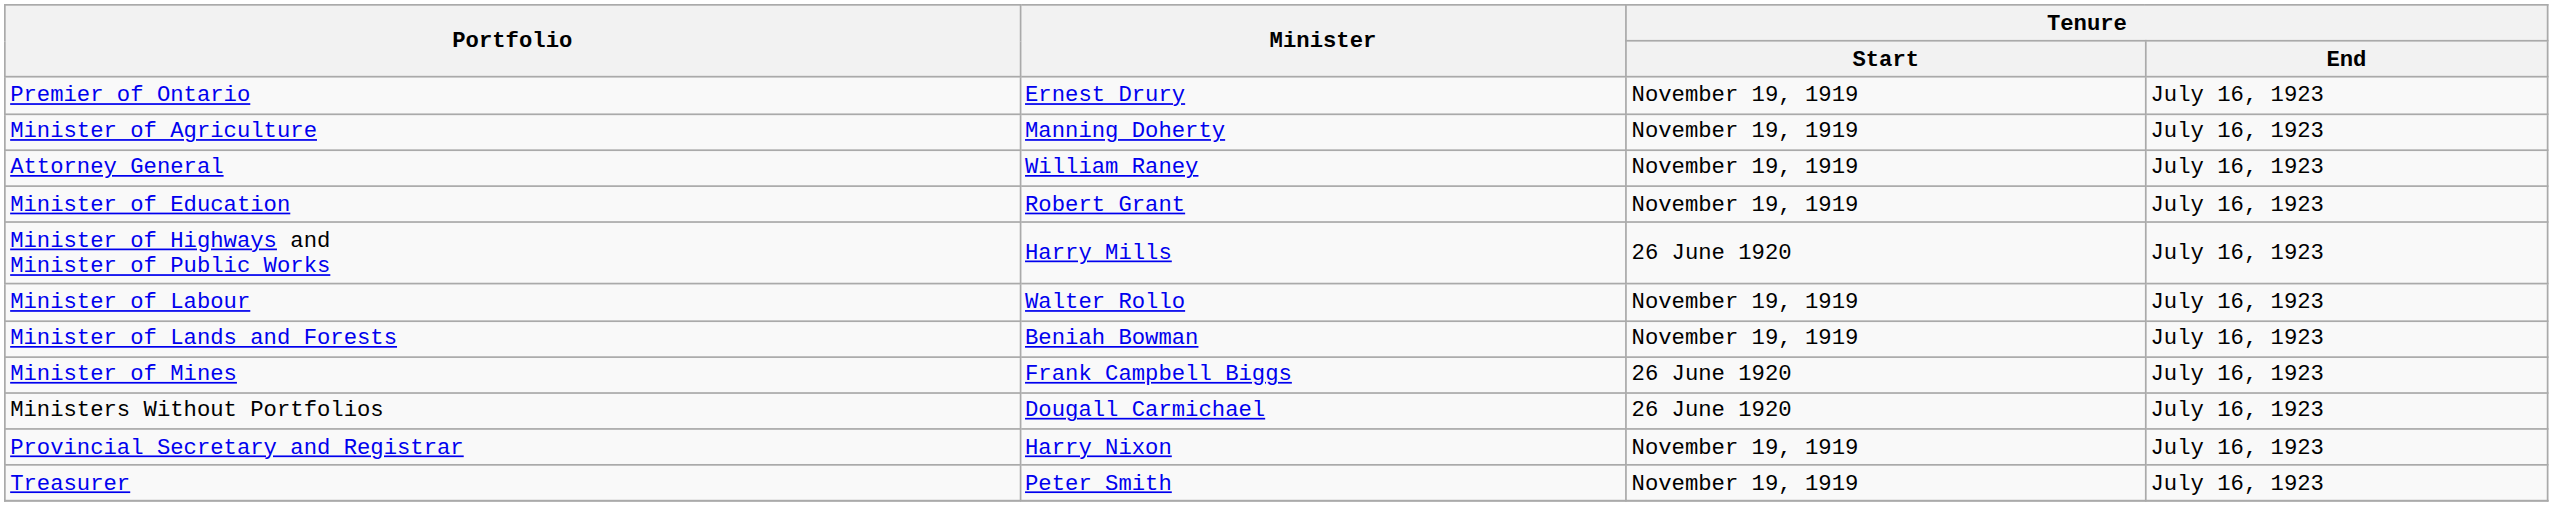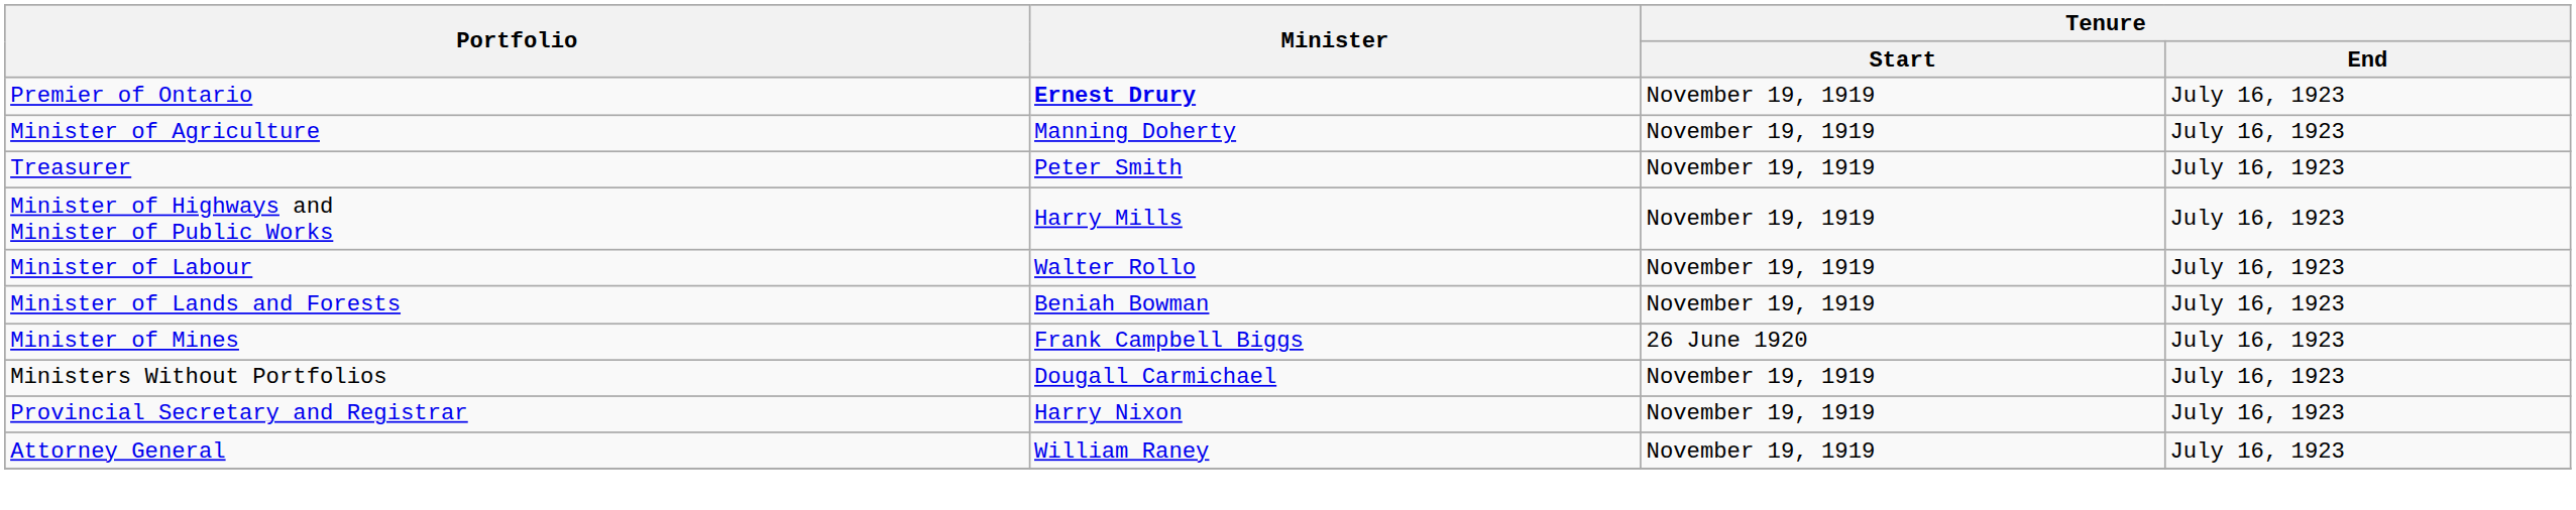 <table class="wikitable" style="width: 75%">
 <tr>
 <th rowspan="2">Portfolio</th>
 <th rowspan="2">Minister</th>
 <th colspan="2">Tenure</th>
 </tr>
 <tr>
 <th>Start</th>
 <th>End</th>
 </tr>
 <tr>
 <td><a href='#'>Premier of Ontario</a></td>
-<td><a href='#'>Ernest Drury</a></td>
+<td><strong><a href='#'>Ernest Drury</a></strong></td>
 <td>November 19, 1919</td>
 <td>July 16, 1923</td>
 </tr>
 <tr>
 <td><a href='#'>Minister of Agriculture</a></td>
 <td><a href='#'>Manning Doherty</a></td>
 <td>November 19, 1919</td>
 <td>July 16, 1923</td>
 </tr>
 <tr>
-<td><a href='#'>Attorney General</a></td>
-<td><a href='#'>William Raney</a></td>
-<td>November 19, 1919</td>
-<td>July 16, 1923</td>
-</tr>
-<tr>
-<td><a href='#'>Minister of Education</a></td>
-<td><a href='#'>Robert Grant</a></td>
+<td><a href='#'>Treasurer</a></td>
+<td><a href='#'>Peter Smith</a></td>
 <td>November 19, 1919</td>
 <td>July 16, 1923</td>
 </tr>
 <tr>
 <td><a href='#'>Minister of Highways</a> and <br> <a href='#'>Minister of Public Works</a></td>
 <td><a href='#'>Harry Mills</a></td>
-<td>26 June 1920</td>
+<td>November 19, 1919</td>
 <td>July 16, 1923</td>
 </tr>
 <tr>
 <td><a href='#'>Minister of Labour</a></td>
 <td><a href='#'>Walter Rollo</a></td>
 <td>November 19, 1919</td>
 <td>July 16, 1923</td>
 </tr>
 <tr>
 <td><a href='#'>Minister of Lands and Forests</a></td>
 <td><a href='#'>Beniah Bowman</a></td>
 <td>November 19, 1919</td>
 <td>July 16, 1923</td>
 </tr>
 <tr>
 <td><a href='#'>Minister of Mines</a></td>
 <td><a href='#'>Frank Campbell Biggs</a></td>
 <td>26 June 1920</td>
 <td>July 16, 1923</td>
 </tr>
 <tr>
 <td>Ministers Without Portfolios</td>
 <td><a href='#'>Dougall Carmichael</a></td>
-<td>26 June 1920</td>
+<td>November 19, 1919</td>
 <td>July 16, 1923</td>
 </tr>
 <tr>
 <td><a href='#'>Provincial Secretary and Registrar</a></td>
 <td><a href='#'>Harry Nixon</a></td>
 <td>November 19, 1919</td>
 <td>July 16, 1923</td>
 </tr>
 <tr>
-<td><a href='#'>Treasurer</a></td>
-<td><a href='#'>Peter Smith</a></td>
+<td><a href='#'>Attorney General</a></td>
+<td><a href='#'>William Raney</a></td>
 <td>November 19, 1919</td>
 <td>July 16, 1923</td>
 </tr>
 <tr>
 </tr>
 </table>
